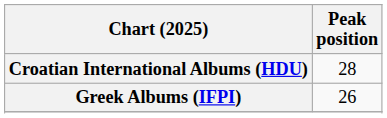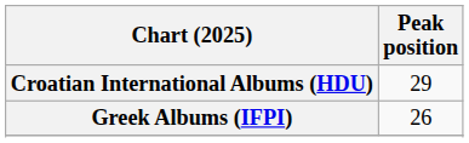 <table class="wikitable sortable plainrowheaders" style="text-align:center">
 <tr>
 <th scope="col">Chart (2025)</th>
 <th scope="col">Peak<br>position</th>
 </tr>
 <tr>
 <th scope="row">Croatian International Albums (<a href='#'>HDU</a>)</th>
-<td>28</td>
+<td>29</td>
 </tr>
 <tr>
 <th scope="row">Greek Albums (<a href='#'>IFPI</a>)</th>
 <td>26</td>
 </tr>
 <tr>
 </tr>
 <tr>
 </tr>
 </table>
